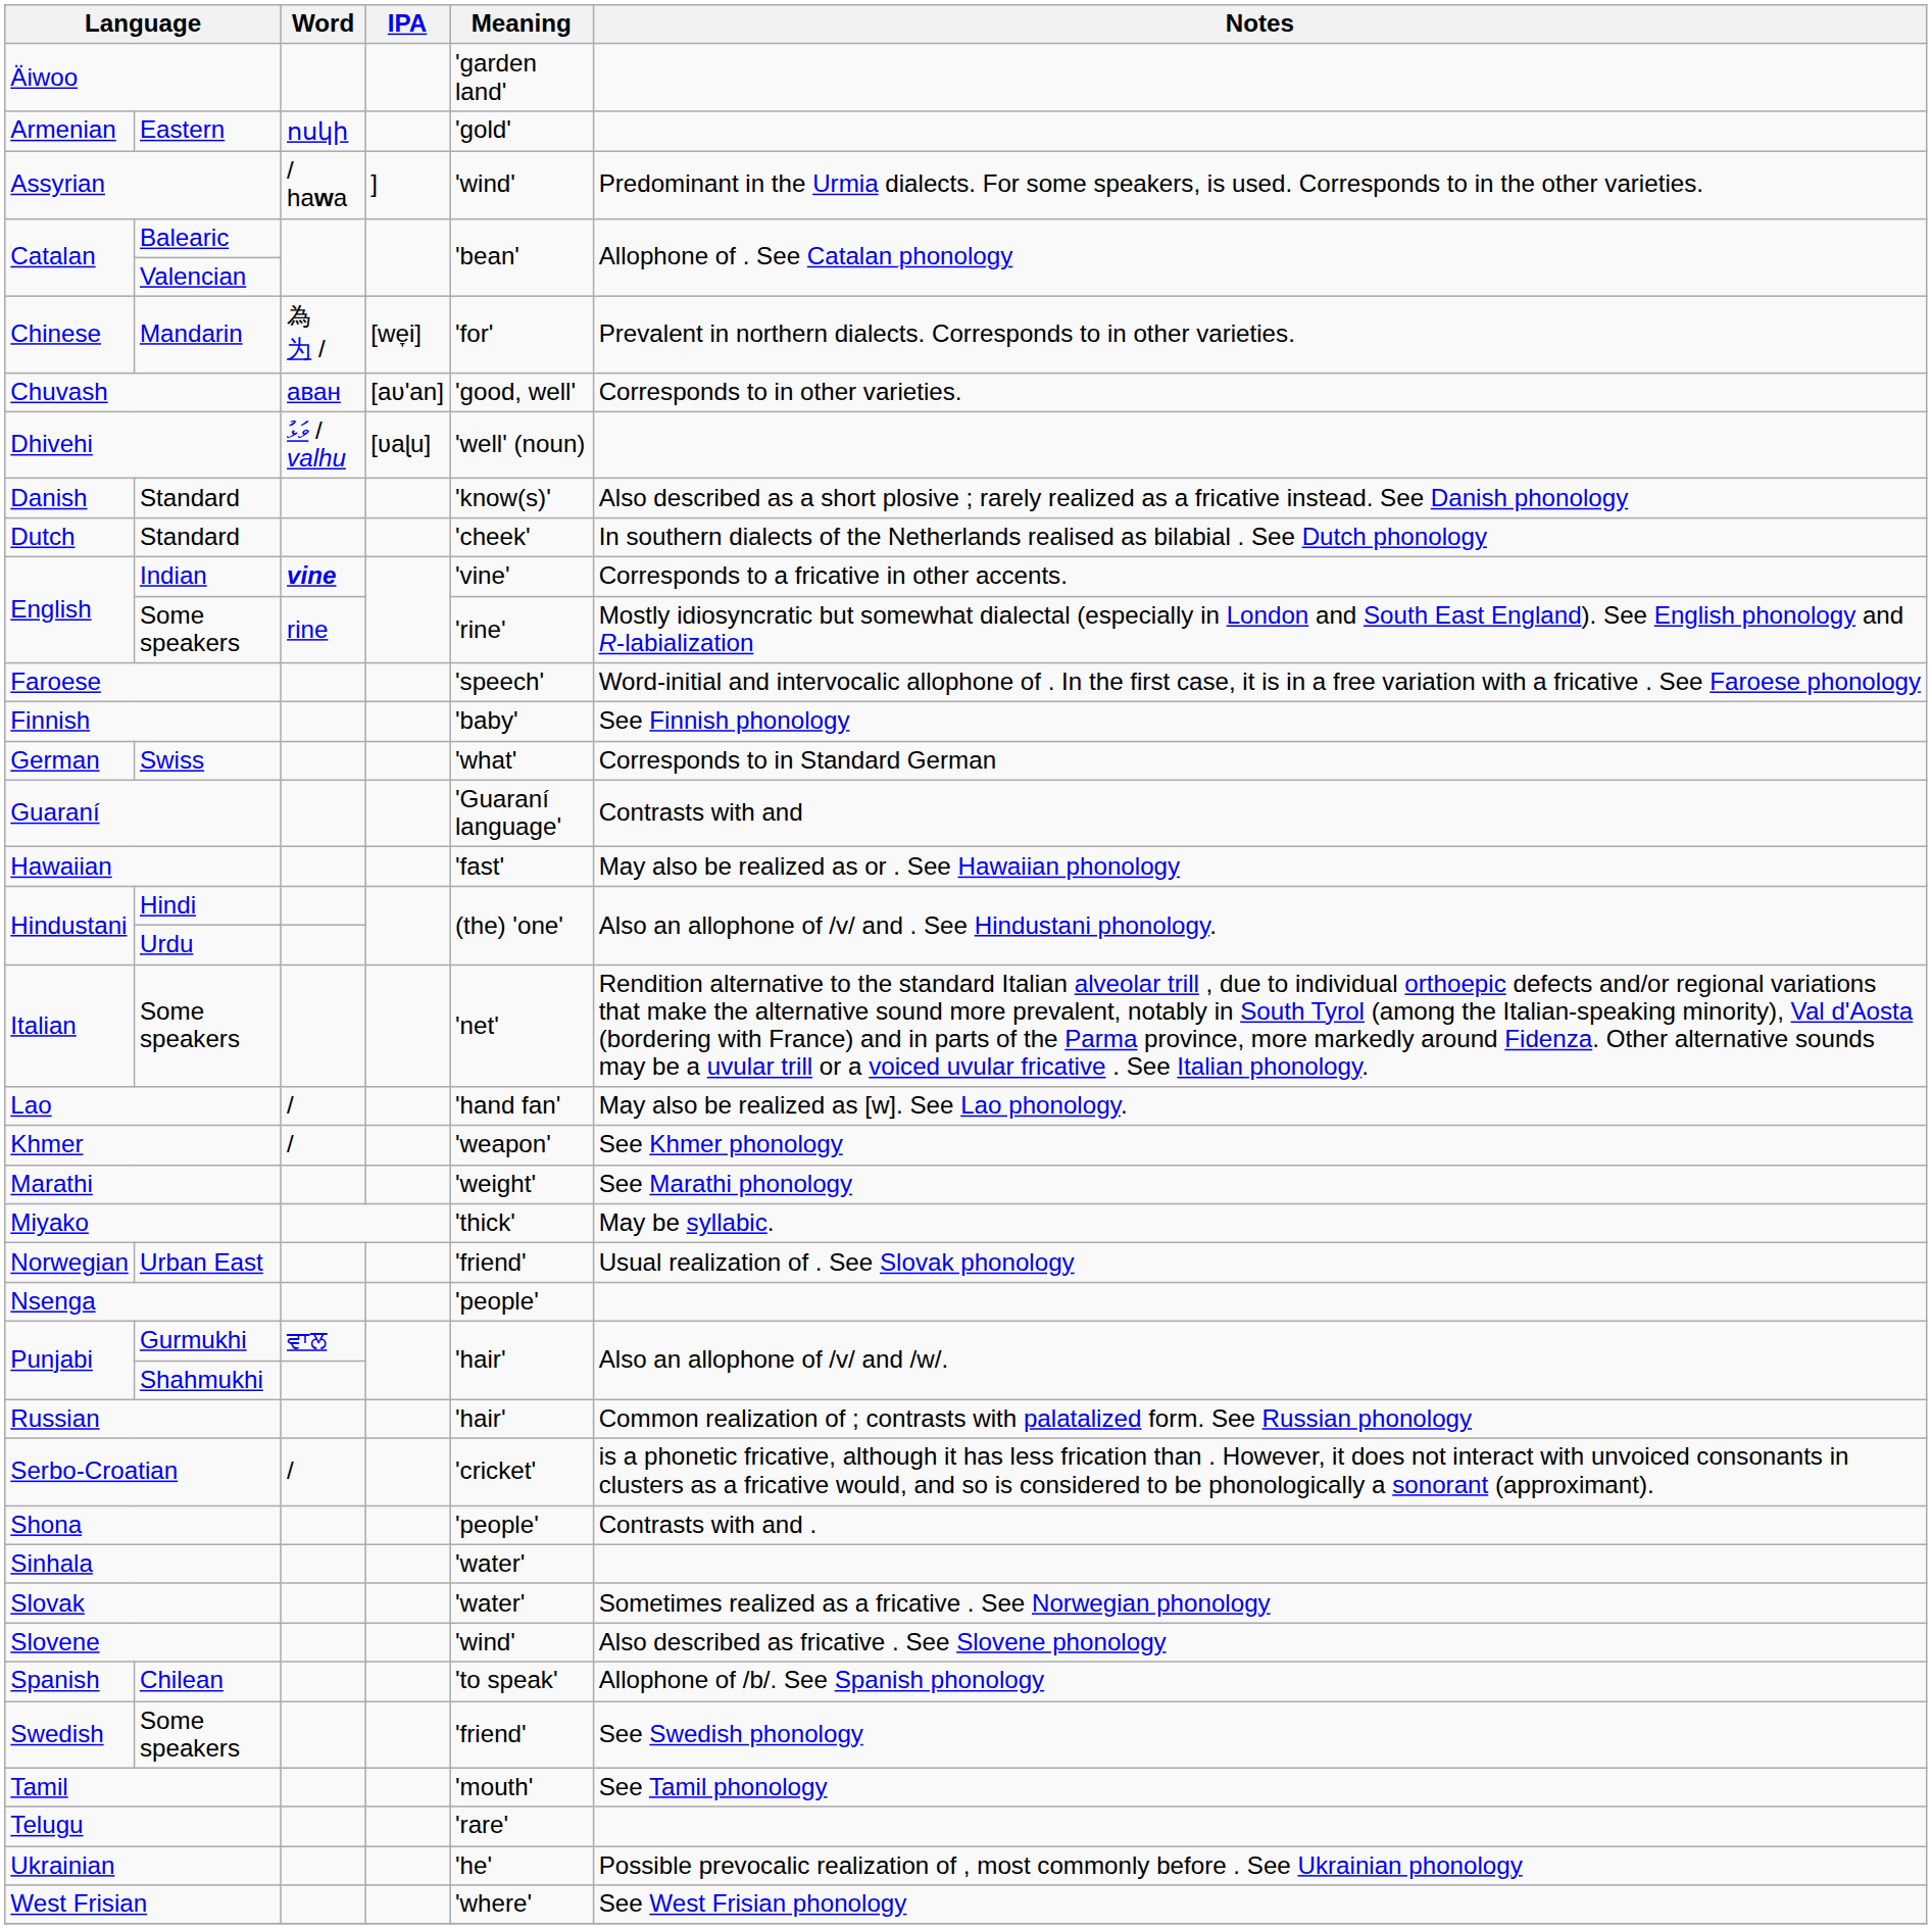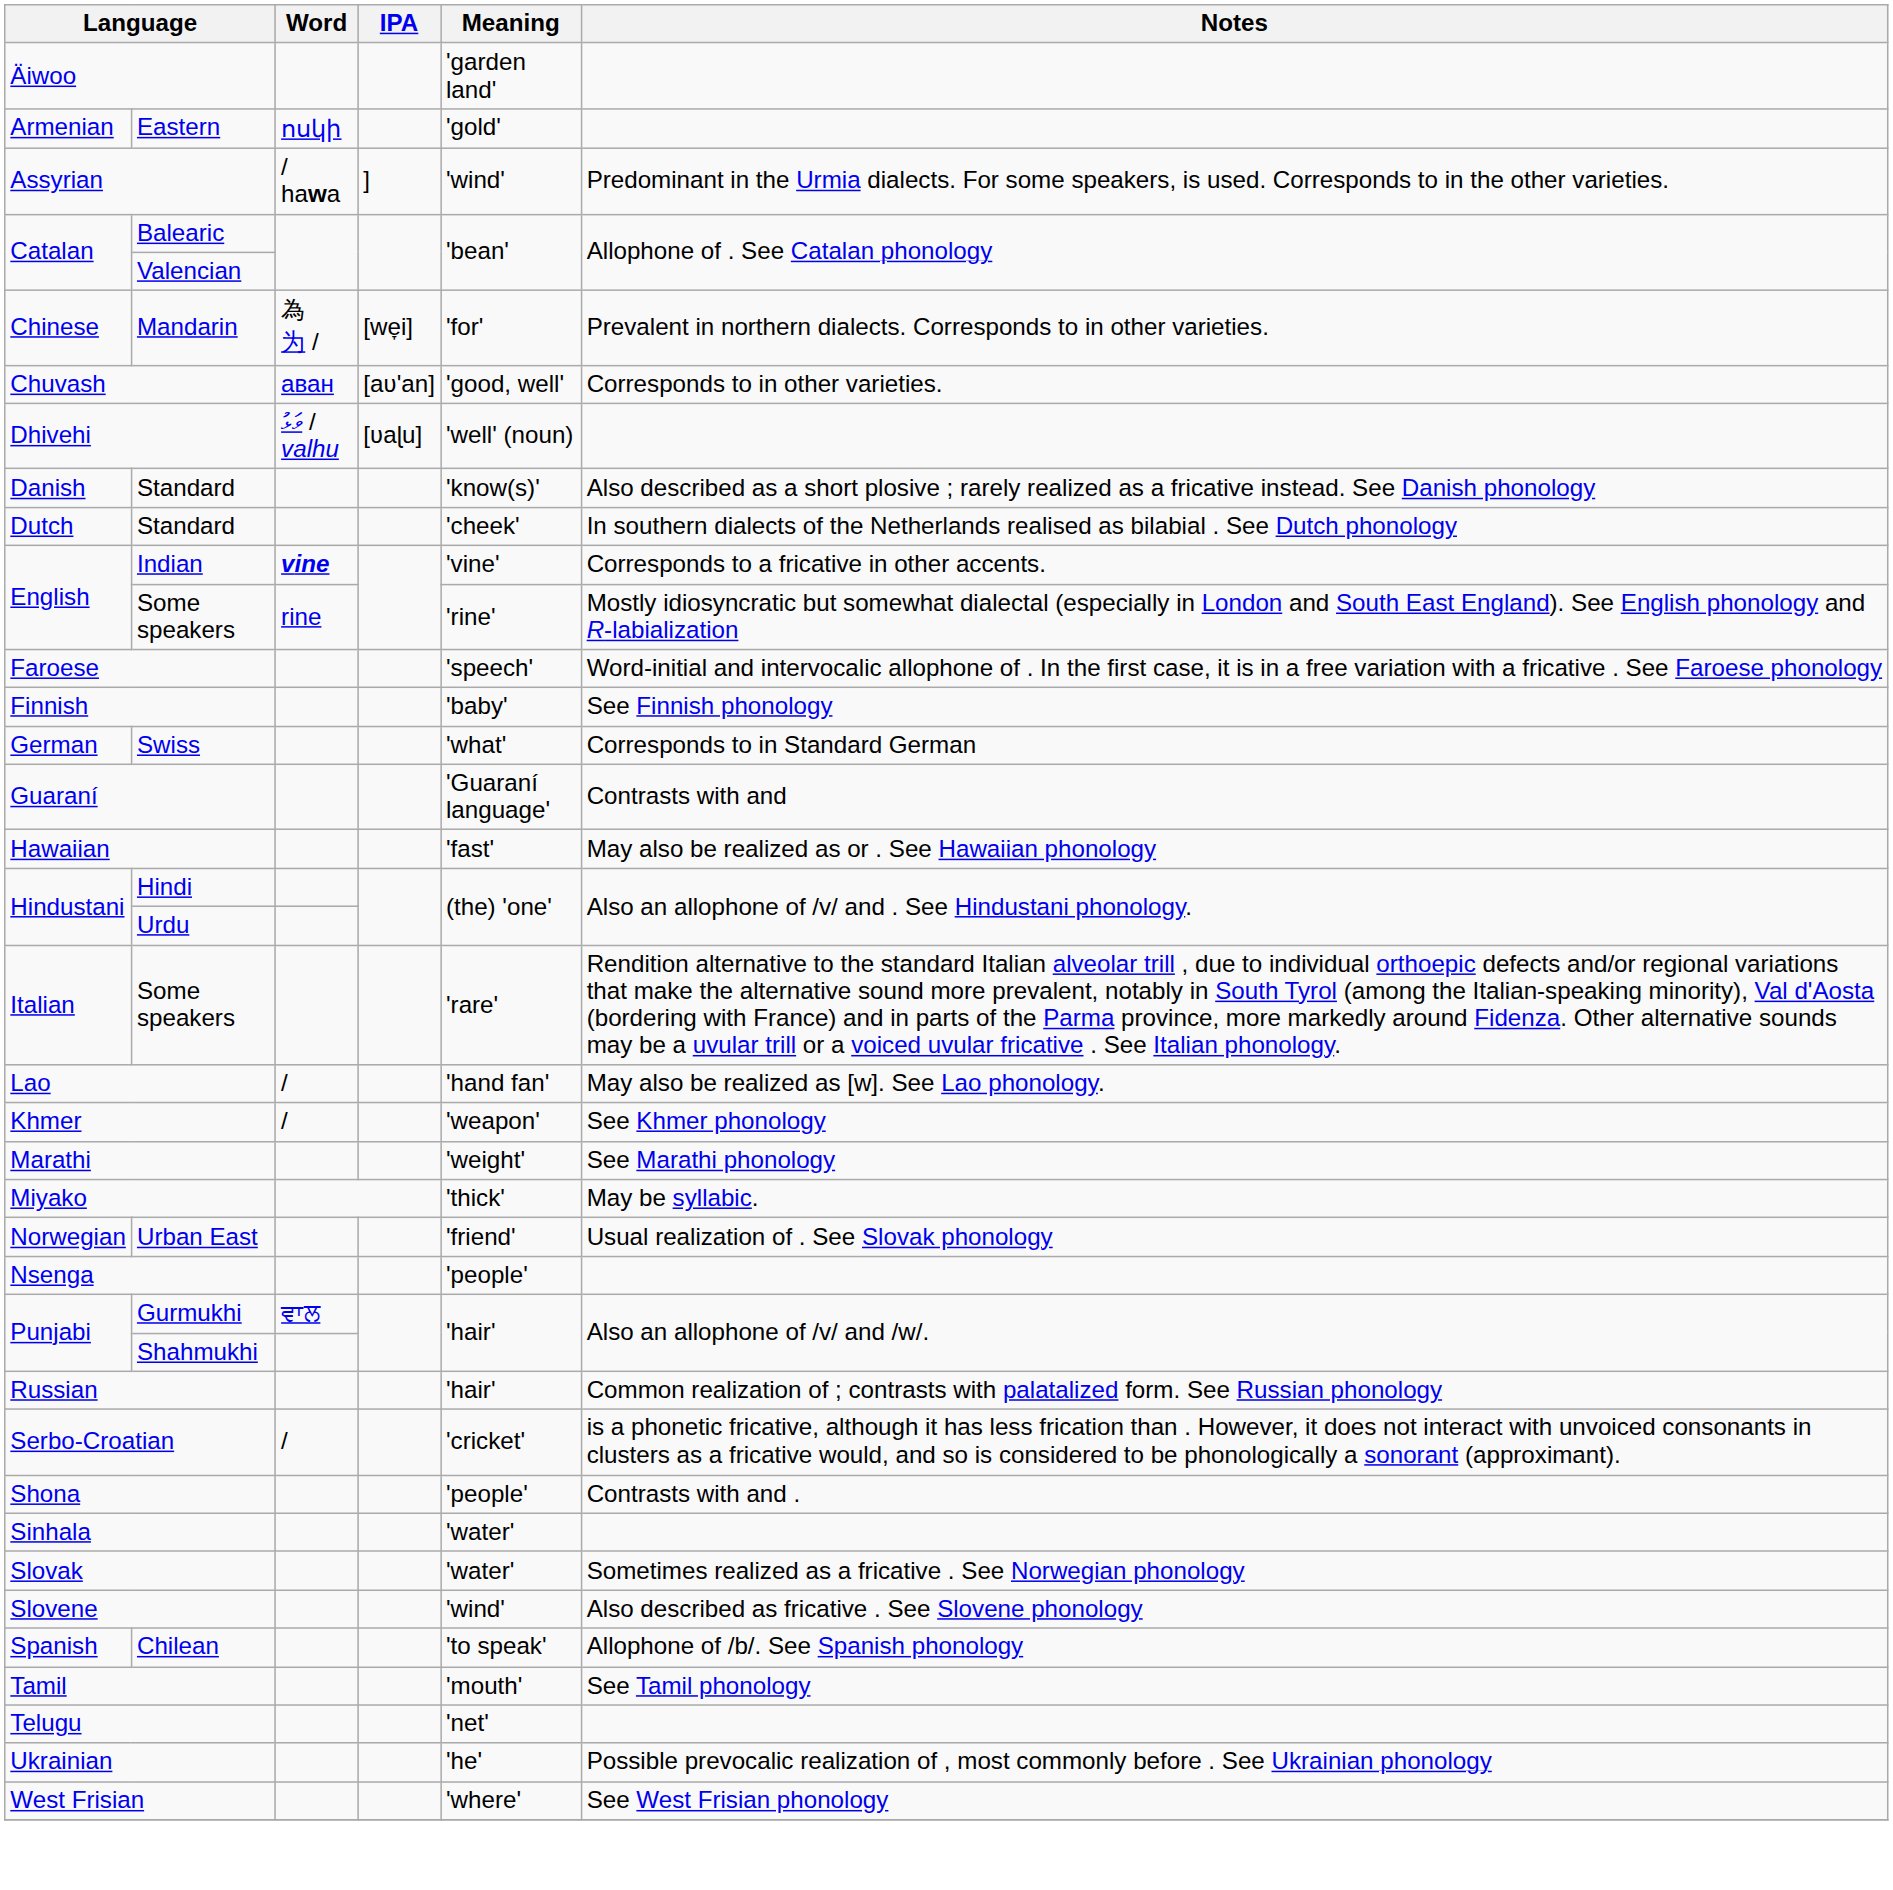 <table class="wikitable">
 <tr>
 <th colspan=2>Language</th>
 <th>Word</th>
 <th><a href='#'>IPA</a></th>
 <th>Meaning</th>
 <th>Notes</th>
 </tr>
 <tr>
 <td colspan="2"><a href='#'>Äiwoo</a></td>
 <td></td>
 <td></td>
 <td>'garden land'</td>
 <td></td>
 </tr>
 <tr>
 <td><a href='#'>Armenian</a></td>
 <td><a href='#'>Eastern</a></td>
 <td><a href='#'>ոսկի</a></td>
 <td></td>
 <td>'gold'</td>
 <td></td>
 </tr>
 <tr>
 <td colspan="2"><a href='#'>Assyrian</a></td>
 <td> / ha<strong>w</strong>a</td>
 <td>]</td>
 <td>'wind'</td>
 <td>Predominant in the <a href='#'>Urmia</a> dialects. For some speakers,  is used. Corresponds to  in the other varieties.</td>
 </tr>
 <tr>
 <td rowspan="2"><a href='#'>Catalan</a></td>
 <td><a href='#'>Balearic</a></td>
 <td rowspan="2"></td>
 <td rowspan="2"></td>
 <td rowspan="2">'bean'</td>
 <td rowspan="2">Allophone of . See <a href='#'>Catalan phonology</a></td>
 </tr>
 <tr>
 <td><a href='#'>Valencian</a></td>
 </tr>
 <tr>
 <td><a href='#'>Chinese</a></td>
 <td><a href='#'>Mandarin</a></td>
 <td>為<br><a href='#'>为</a> / </td>
 <td>[we̞i]<br></td>
 <td>'for'</td>
 <td>Prevalent in northern dialects. Corresponds to  in other varieties.</td>
 </tr>
 <tr>
 <td colspan="2"><a href='#'>Chuvash</a></td>
 <td><a href='#'>аван</a></td>
 <td>[aʋ'an]</td>
 <td>'good, well'</td>
 <td>Corresponds to  in other varieties.</td>
 </tr>
 <tr>
 <td colspan="2"><a href='#'>Dhivehi</a></td>
 <td><a href='#'>ވަޅު</a> / <em><a href='#'>valhu</a></em></td>
 <td>[ʋaɭu]</td>
 <td>'well' (noun)</td>
 <td></td>
 </tr>
 <tr>
 <td><a href='#'>Danish</a></td>
 <td>Standard</td>
 <td></td>
 <td></td>
 <td>'know(s)'</td>
 <td>Also described as a short plosive ; rarely realized as a fricative  instead. See <a href='#'>Danish phonology</a></td>
 </tr>
 <tr>
 <td><a href='#'>Dutch</a></td>
 <td>Standard</td>
 <td></td>
 <td></td>
 <td>'cheek'</td>
 <td>In southern dialects of the Netherlands realised as bilabial . See <a href='#'>Dutch phonology</a></td>
 </tr>
 <tr>
 <td rowspan=2><a href='#'>English</a></td>
 <td><a href='#'>Indian</a></td>
 <td><a href='#'><strong><em>v<strong>ine<em></a></td>
 <td rowspan=2></td>
 <td>'vine'</td>
 <td>Corresponds to a fricative  in other accents.</td>
 </tr>
 <tr>
 <td>Some speakers</td>
 <td><a href='#'></em></strong>r</strong>ine</em></a></td>
 <td>'rine'</td>
 <td>Mostly idiosyncratic but somewhat dialectal (especially in <a href='#'>London</a> and <a href='#'>South East England</a>). See <a href='#'>English phonology</a> and <a href='#'><em>R</em>-labialization</a></td>
 </tr>
 <tr>
 <td colspan=2><a href='#'>Faroese</a></td>
 <td></td>
 <td></td>
 <td>'speech'</td>
 <td>Word-initial and intervocalic allophone of . In the first case, it is in a free variation with a fricative . See <a href='#'>Faroese phonology</a></td>
 </tr>
 <tr>
 <td colspan=2><a href='#'>Finnish</a></td>
 <td></td>
 <td></td>
 <td>'baby'</td>
 <td>See <a href='#'>Finnish phonology</a></td>
 </tr>
 <tr>
 <td><a href='#'>German</a></td>
 <td><a href='#'>Swiss</a></td>
 <td></td>
 <td></td>
 <td>'what'</td>
 <td>Corresponds to  in Standard German</td>
 </tr>
 <tr>
 <td colspan=2><a href='#'>Guaraní</a></td>
 <td></td>
 <td></td>
 <td>'Guaraní language'</td>
 <td>Contrasts with  and </td>
 </tr>
 <tr>
 <td colspan=2><a href='#'>Hawaiian</a></td>
 <td></td>
 <td></td>
 <td>'fast'</td>
 <td>May also be realized as  or . See <a href='#'>Hawaiian phonology</a></td>
 </tr>
 <tr>
 <td rowspan="2"><a href='#'>Hindustani</a></td>
 <td><a href='#'>Hindi</a></td>
 <td></td>
 <td rowspan="2"></td>
 <td rowspan="2">(the) 'one'</td>
 <td rowspan="2">Also an allophone of /v/ and . See <a href='#'>Hindustani phonology</a>.</td>
 </tr>
 <tr>
 <td><a href='#'>Urdu</a></td>
 <td><big></big></td>
 </tr>
 <tr>
 <td><a href='#'>Italian</a></td>
 <td>Some speakers</td>
 <td></td>
 <td></td>
-<td>'net'</td>
+<td>'rare'</td>
 <td>Rendition alternative to the standard Italian <a href='#'>alveolar trill</a> , due to individual <a href='#'>orthoepic</a> defects and/or regional variations that make the alternative sound more prevalent, notably in <a href='#'>South Tyrol</a> (among the Italian-speaking minority), <a href='#'>Val d'Aosta</a> (bordering with France) and in parts of the <a href='#'>Parma</a> province, more markedly around <a href='#'>Fidenza</a>. Other alternative sounds may be a <a href='#'>uvular trill</a>  or a <a href='#'>voiced uvular fricative</a> . See <a href='#'>Italian phonology</a>.</td>
 </tr>
 <tr>
 <td colspan=2><a href='#'>Lao</a></td>
 <td> / </td>
 <td></td>
 <td>'hand fan'</td>
 <td>May also be realized as [w]. See <a href='#'>Lao phonology</a>.</td>
 </tr>
 <tr>
 <td colspan=2><a href='#'>Khmer</a></td>
 <td> / </td>
 <td></td>
 <td>'weapon'</td>
 <td>See <a href='#'>Khmer phonology</a></td>
 </tr>
 <tr>
 <td colspan=2><a href='#'>Marathi</a></td>
 <td></td>
 <td></td>
 <td>'weight'</td>
 <td>See <a href='#'>Marathi phonology</a></td>
 </tr>
 <tr>
 <td colspan=2><a href='#'>Miyako</a></td>
 <td colspan=2></td>
 <td>'thick'</td>
 <td>May be <a href='#'>syllabic</a>.</td>
 </tr>
 <tr>
 <td><a href='#'>Norwegian</a></td>
 <td><a href='#'>Urban East</a></td>
 <td></td>
 <td></td>
 <td>'friend'</td>
 <td>Usual realization of . See <a href='#'>Slovak phonology</a></td>
 </tr>
 <tr>
 <td colspan=2><a href='#'>Nsenga</a></td>
 <td></td>
 <td></td>
 <td>'people'</td>
 <td></td>
 </tr>
 <tr>
 <td rowspan="2"><a href='#'>Punjabi</a></td>
 <td><a href='#'>Gurmukhi</a></td>
 <td><a href='#'>ਵਾਲ</a></td>
 <td rowspan="2"></td>
 <td rowspan="2">'hair'</td>
 <td rowspan="2">Also an allophone of /v/ and /w/.</td>
 </tr>
 <tr>
 <td><a href='#'>Shahmukhi</a></td>
 <td></td>
 </tr>
 <tr>
 <td colspan=2><a href='#'>Russian</a></td>
 <td></td>
 <td></td>
 <td>'hair'</td>
 <td>Common realization of ; contrasts with <a href='#'>palatalized</a> form. See <a href='#'>Russian phonology</a></td>
 </tr>
 <tr>
 <td colspan=2><a href='#'>Serbo-Croatian</a></td>
 <td> / </td>
 <td></td>
 <td>'cricket'</td>
 <td> is a phonetic fricative, although it has less frication than . However, it does not interact with unvoiced consonants in clusters as a fricative would, and so is considered to be phonologically a <a href='#'>sonorant</a> (approximant).</td>
 </tr>
 <tr>
 <td colspan=2><a href='#'>Shona</a></td>
 <td></td>
 <td></td>
 <td>'people'</td>
 <td>Contrasts with  and .</td>
 </tr>
 <tr>
 <td colspan="2"><a href='#'>Sinhala</a></td>
 <td></td>
 <td></td>
 <td>'water'</td>
 <td></td>
 </tr>
 <tr>
 <td colspan=2><a href='#'>Slovak</a></td>
 <td></td>
 <td></td>
 <td>'water'</td>
 <td>Sometimes realized as a fricative . See <a href='#'>Norwegian phonology</a></td>
 </tr>
 <tr>
 <td colspan=2><a href='#'>Slovene</a></td>
 <td></td>
 <td></td>
 <td>'wind'</td>
 <td>Also described as fricative . See <a href='#'>Slovene phonology</a></td>
 </tr>
 <tr>
 <td><a href='#'>Spanish</a></td>
 <td><a href='#'>Chilean</a></td>
 <td></td>
 <td></td>
 <td>'to speak'</td>
 <td>Allophone of /b/. See <a href='#'>Spanish phonology</a></td>
 </tr>
 <tr>
-<td><a href='#'>Swedish</a></td>
-<td>Some speakers</td>
-<td></td>
-<td></td>
-<td>'friend'</td>
-<td>See <a href='#'>Swedish phonology</a></td>
-</tr>
-<tr>
 <td colspan=2><a href='#'>Tamil</a></td>
 <td></td>
 <td></td>
 <td>'mouth'</td>
 <td>See <a href='#'>Tamil phonology</a></td>
 </tr>
 <tr>
 <td colspan=2><a href='#'>Telugu</a></td>
 <td></td>
 <td></td>
-<td>'rare'</td>
+<td>'net'</td>
 </tr>
 <tr>
 <td colspan=2><a href='#'>Ukrainian</a></td>
 <td></td>
 <td></td>
 <td>'he'</td>
 <td>Possible prevocalic realization of , most commonly before . See <a href='#'>Ukrainian phonology</a></td>
 </tr>
 <tr>
 <td colspan=2><a href='#'>West Frisian</a></td>
 <td></td>
 <td></td>
 <td>'where'</td>
 <td>See <a href='#'>West Frisian phonology</a></td>
 </tr>
 <tr>
 </tr>
 </table>
